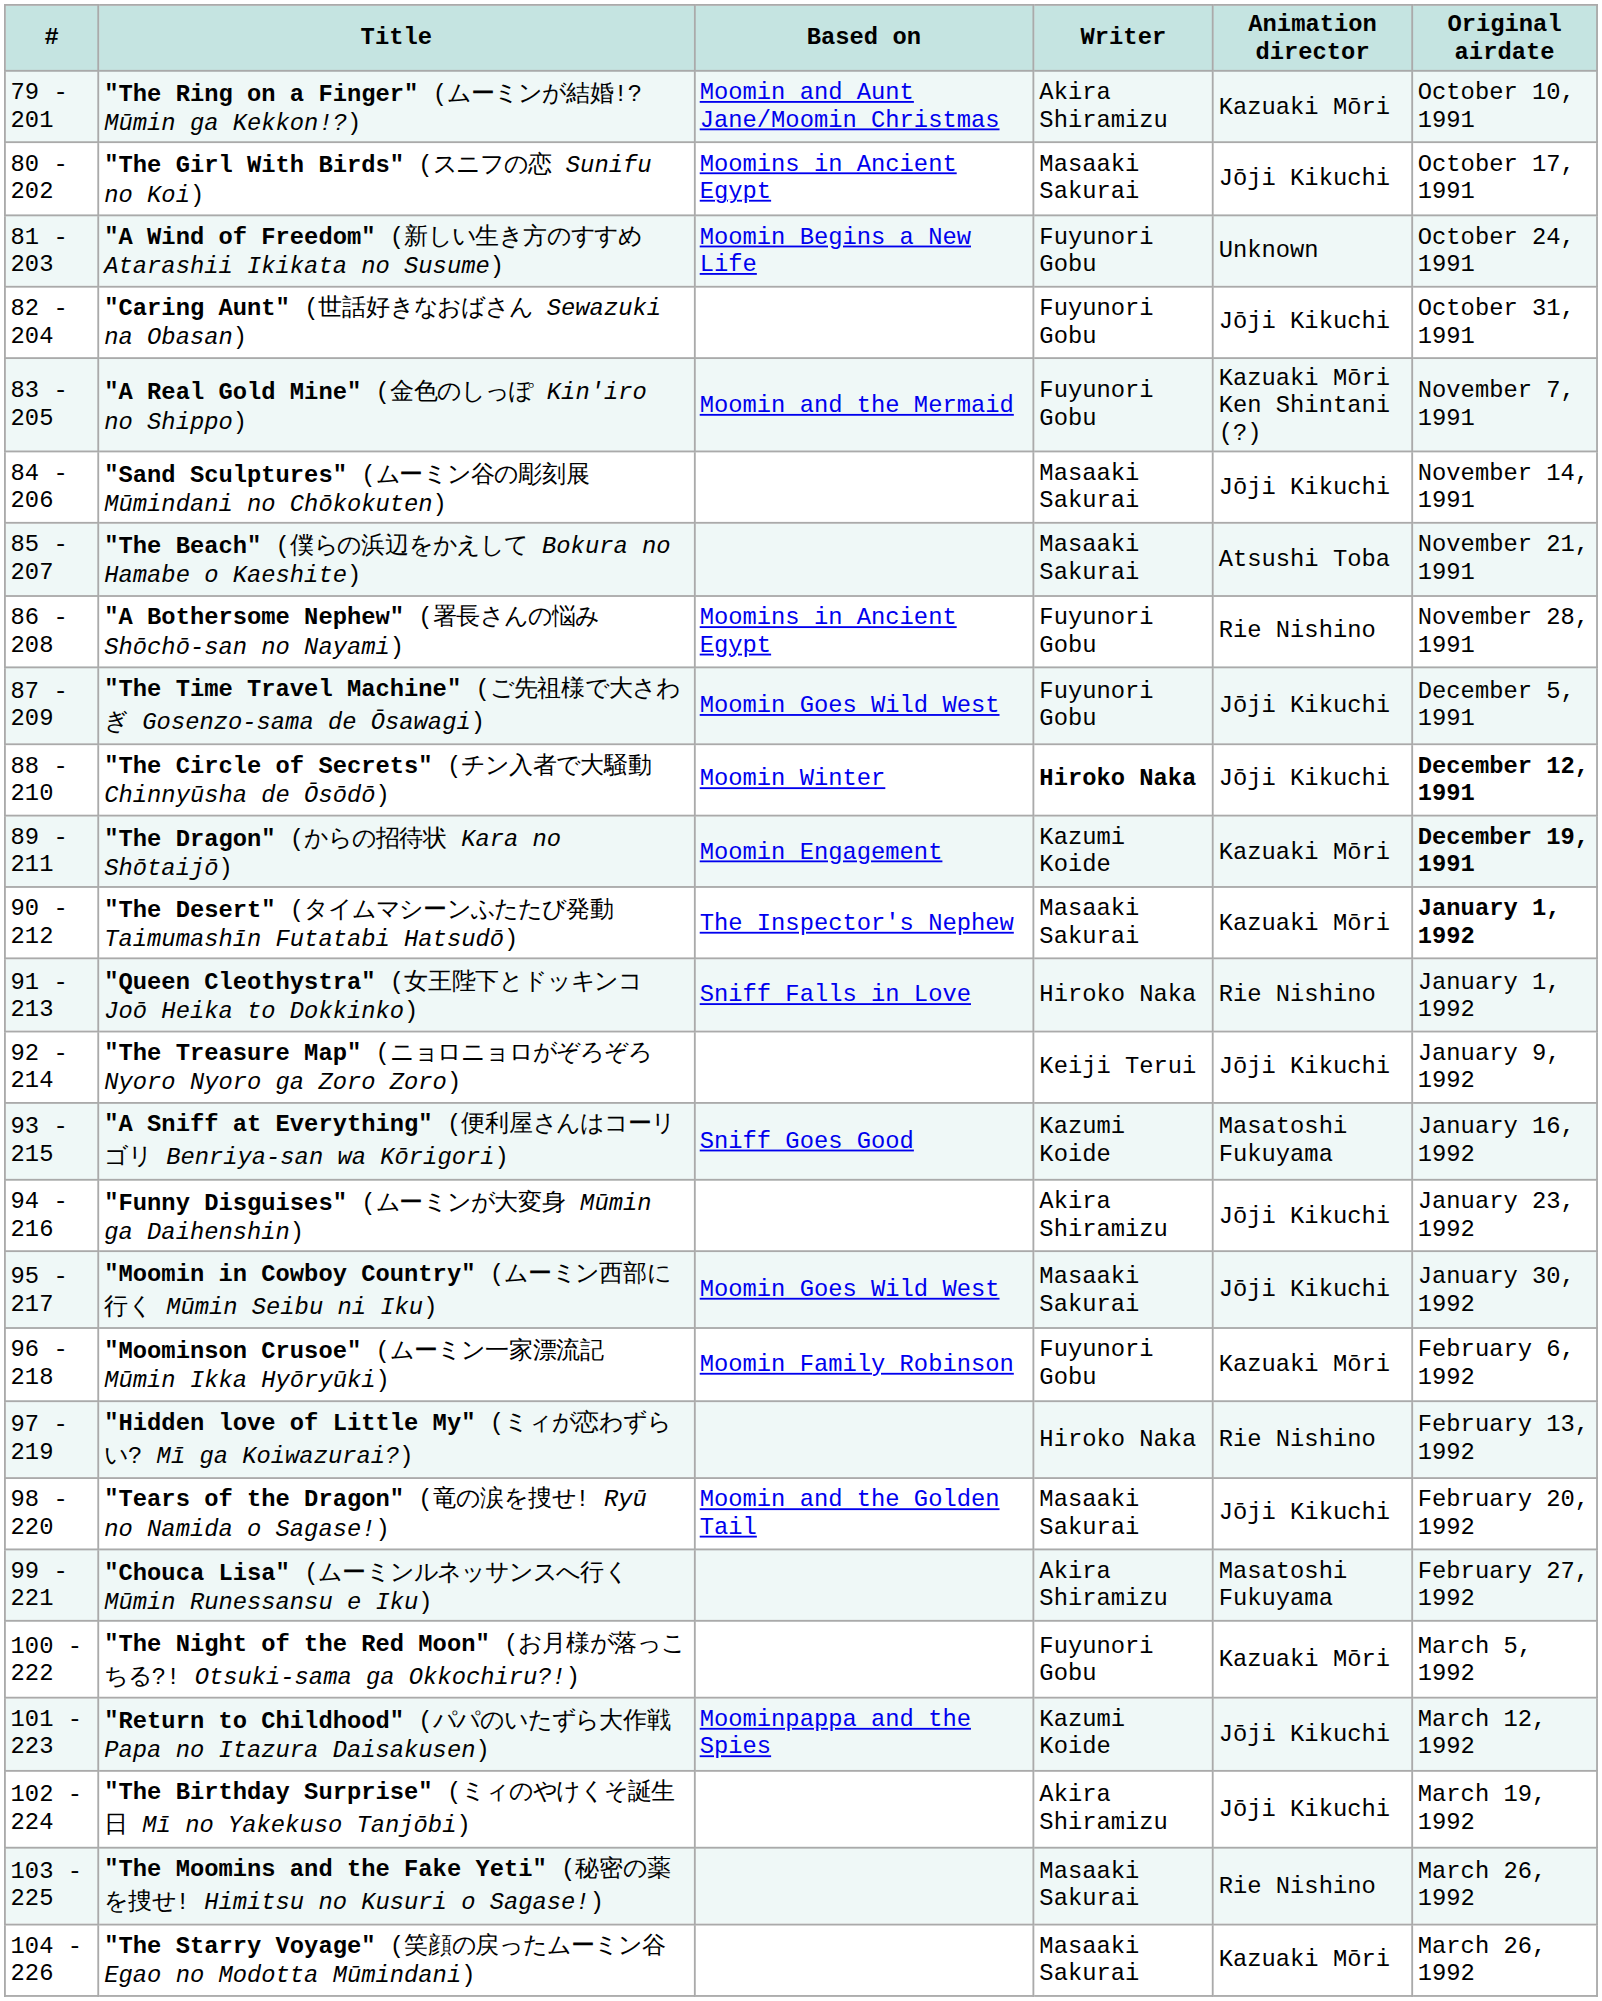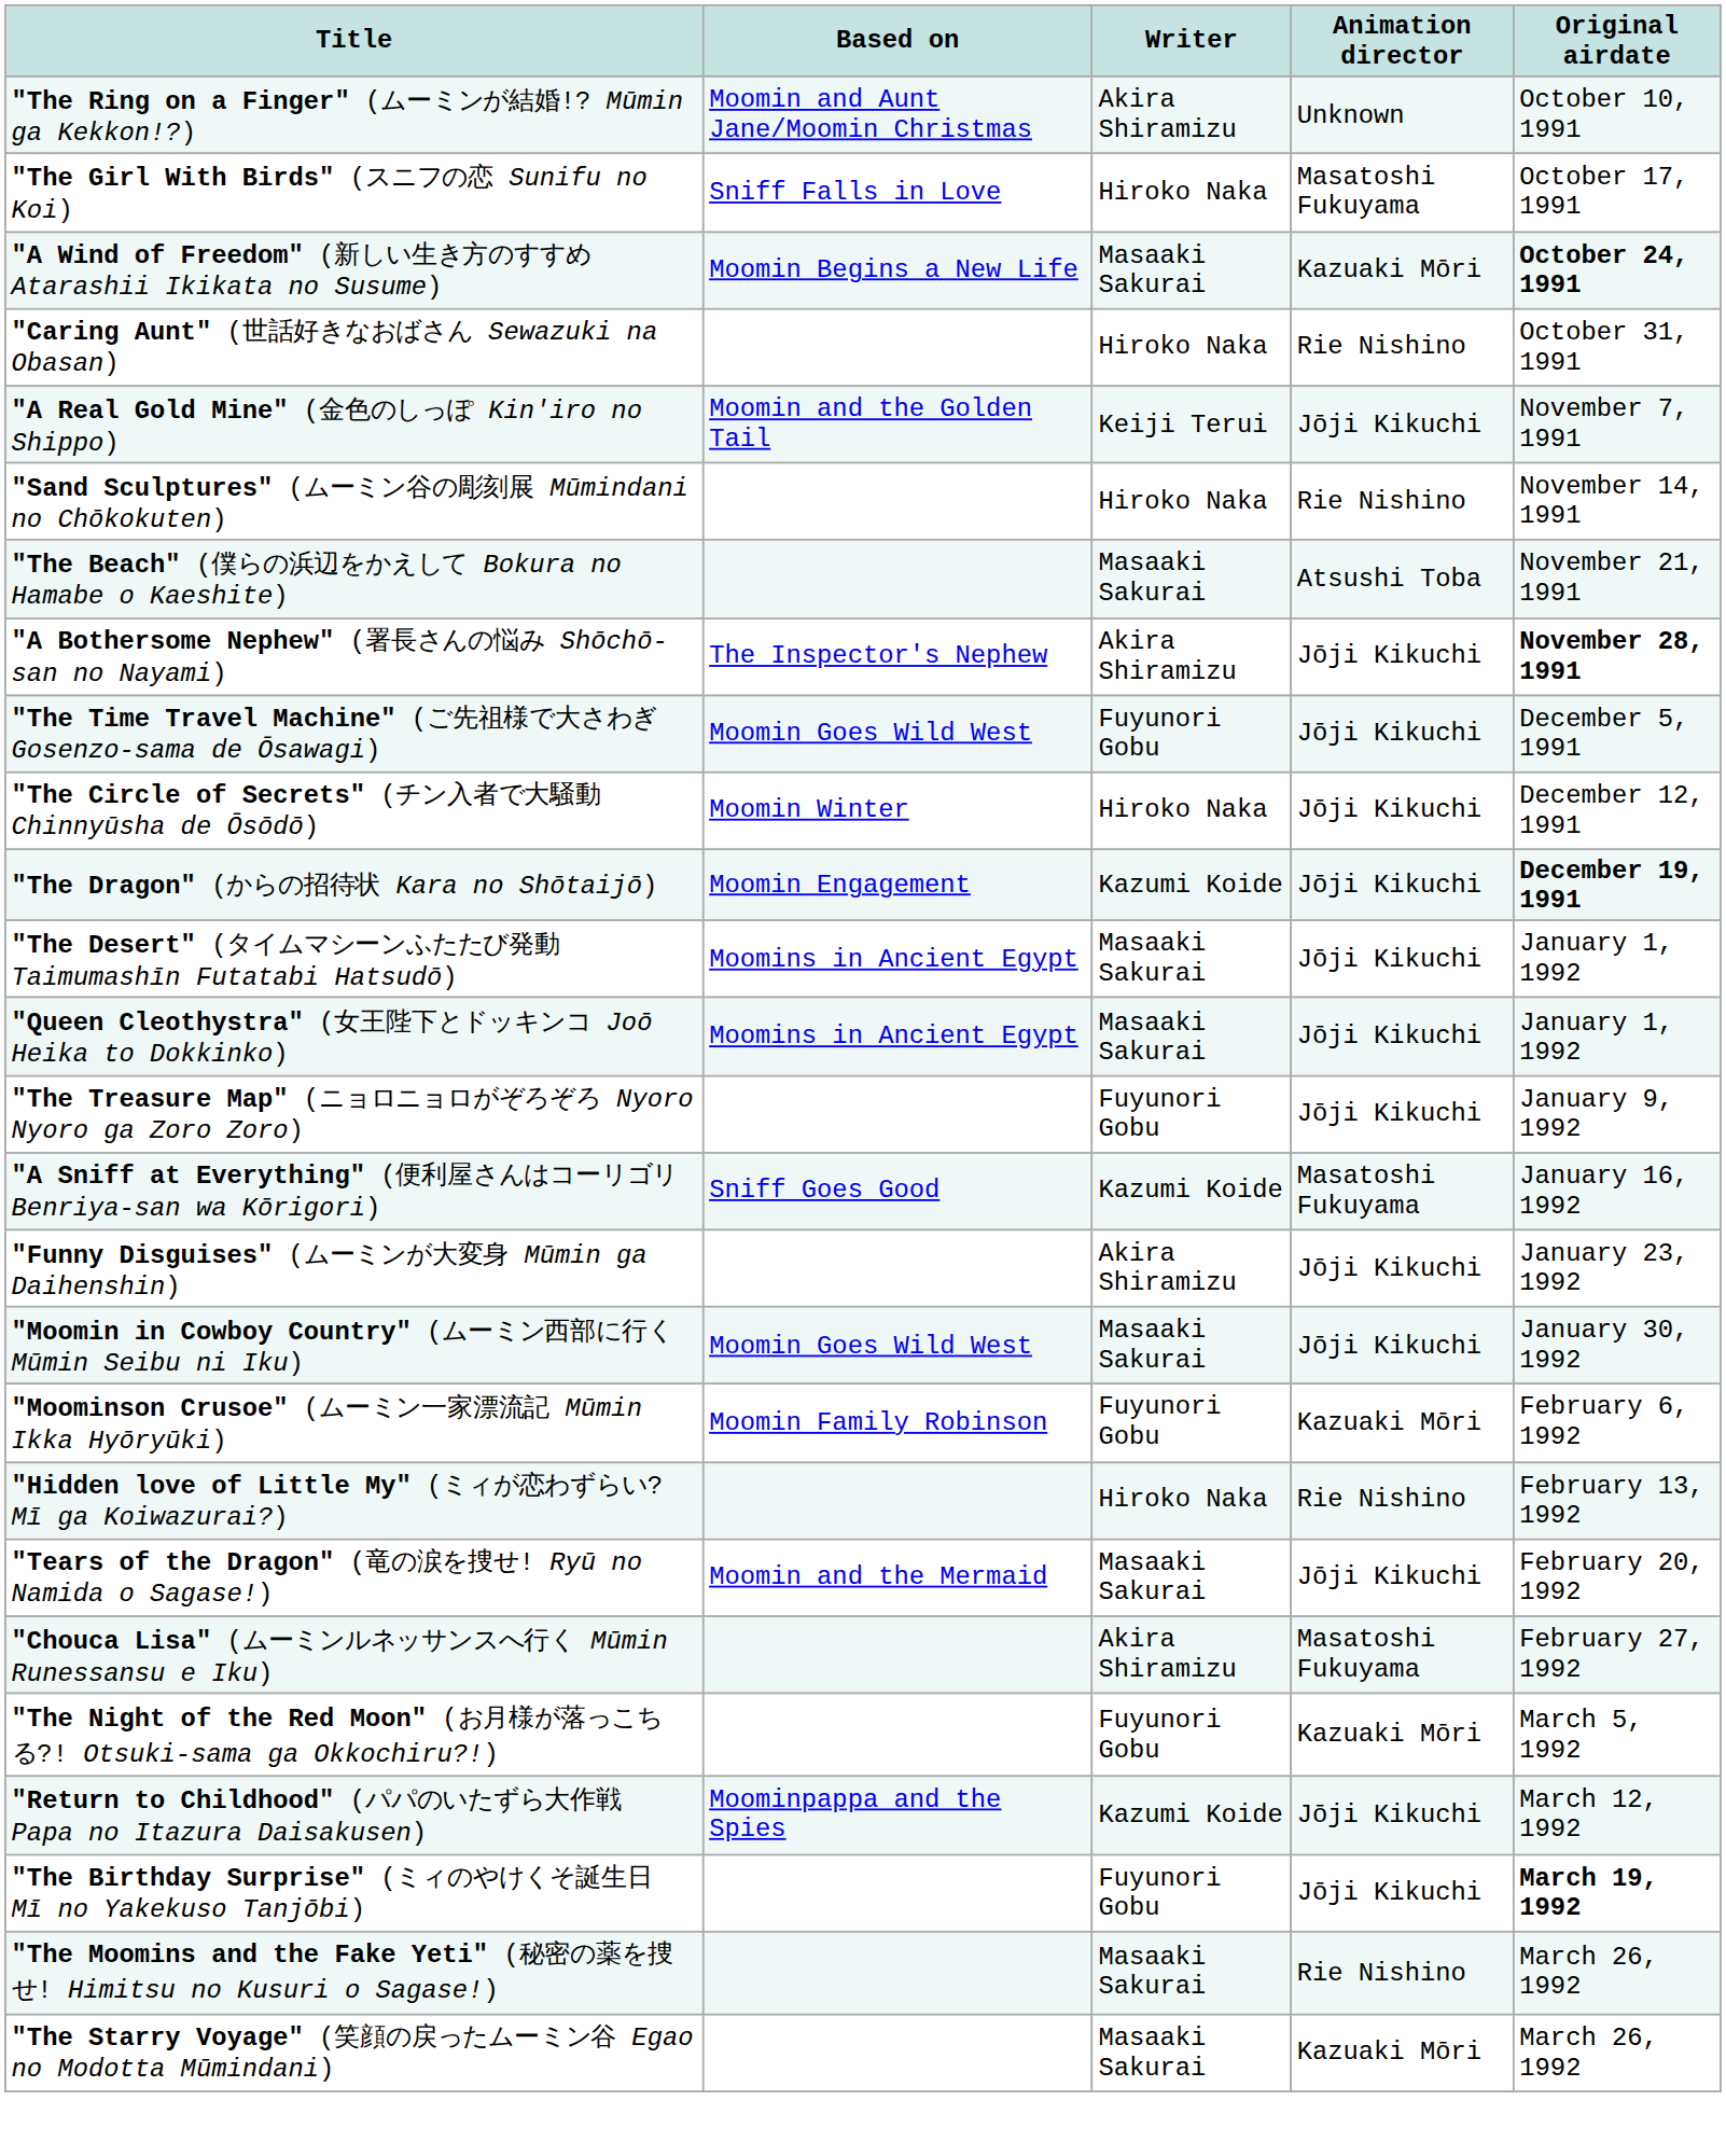 <table class="wikitable">
 <tr>
-<th style="background-color: #C5E4E1">#</th>
 <th style="background-color: #C5E4E1">Title</th>
 <th style="background-color: #C5E4E1">Based on</th>
 <th style="background-color: #C5E4E1">Writer</th>
 <th style="background-color: #C5E4E1">Animation director</th>
 <th style="background-color: #C5E4E1">Original airdate</th>
 </tr>
 <tr style="background-color: #EFF8F7" |>
-<td>79 - 201</td>
 <td><strong>"The Ring on a Finger"</strong> (ムーミンが結婚!? <em>Mūmin ga Kekkon!?</em>)</td>
 <td><a href='#'>Moomin and Aunt Jane/Moomin Christmas</a></td>
 <td>Akira Shiramizu</td>
-<td>Kazuaki Mōri</td>
+<td>Unknown</td>
 <td>October 10, 1991</td>
 </tr>
 <tr style="background-color: #FFFFFF" |>
-<td>80 - 202</td>
 <td><strong>"The Girl With Birds"</strong> (スニフの恋 <em>Sunifu no Koi</em>)</td>
-<td><a href='#'>Moomins in Ancient Egypt</a></td>
-<td>Masaaki Sakurai</td>
-<td>Jōji Kikuchi</td>
+<td><a href='#'>Sniff Falls in Love</a></td>
+<td>Hiroko Naka</td>
+<td>Masatoshi Fukuyama</td>
 <td>October 17, 1991</td>
 </tr>
 <tr style="background-color: #EFF8F7" |>
-<td>81 - 203</td>
 <td><strong>"A Wind of Freedom"</strong> (新しい生き方のすすめ <em>Atarashii Ikikata no Susume</em>)</td>
 <td><a href='#'>Moomin Begins a New Life</a></td>
-<td>Fuyunori Gobu</td>
-<td>Unknown</td>
-<td>October 24, 1991</td>
+<td>Masaaki Sakurai</td>
+<td>Kazuaki Mōri</td>
+<td><strong>October 24, 1991</strong></td>
 </tr>
 <tr style="background-color: #FFFFFF" |>
-<td>82 - 204</td>
 <td><strong>"Caring Aunt"</strong> (世話好きなおばさん <em>Sewazuki na Obasan</em>)</td>
 <td></td>
-<td>Fuyunori Gobu</td>
-<td>Jōji Kikuchi</td>
+<td>Hiroko Naka</td>
+<td>Rie Nishino</td>
 <td>October 31, 1991</td>
 </tr>
 <tr style="background-color: #EFF8F7" |>
-<td>83 - 205</td>
 <td><strong>"A Real Gold Mine"</strong> (金色のしっぽ <em>Kin'iro no Shippo</em>)</td>
-<td><a href='#'>Moomin and the Mermaid</a></td>
-<td>Fuyunori Gobu</td>
-<td>Kazuaki Mōri<br>Ken Shintani (?)</td>
+<td><a href='#'>Moomin and the Golden Tail</a></td>
+<td>Keiji Terui</td>
+<td>Jōji Kikuchi</td>
 <td>November 7, 1991</td>
 </tr>
 <tr style="background-color: #FFFFFF" |>
-<td>84 - 206</td>
 <td><strong>"Sand Sculptures"</strong> (ムーミン谷の彫刻展 <em>Mūmindani no Chōkokuten</em>)</td>
 <td></td>
-<td>Masaaki Sakurai</td>
-<td>Jōji Kikuchi</td>
+<td>Hiroko Naka</td>
+<td>Rie Nishino</td>
 <td>November 14, 1991</td>
 </tr>
 <tr style="background-color: #EFF8F7" |>
-<td>85 - 207</td>
 <td><strong>"The Beach"</strong> (僕らの浜辺をかえして <em>Bokura no Hamabe o Kaeshite</em>)</td>
 <td></td>
 <td>Masaaki Sakurai</td>
 <td>Atsushi Toba</td>
 <td>November 21, 1991</td>
 </tr>
 <tr style="background-color: #FFFFFF" |>
-<td>86 - 208</td>
 <td><strong>"A Bothersome Nephew"</strong> (署長さんの悩み <em>Shōchō-san no Nayami</em>)</td>
-<td><a href='#'>Moomins in Ancient Egypt</a></td>
-<td>Fuyunori Gobu</td>
-<td>Rie Nishino</td>
-<td>November 28, 1991</td>
+<td><a href='#'>The Inspector's Nephew</a></td>
+<td>Akira Shiramizu</td>
+<td>Jōji Kikuchi</td>
+<td><strong>November 28, 1991</strong></td>
 </tr>
 <tr style="background-color: #EFF8F7" |>
-<td>87 - 209</td>
 <td><strong>"The Time Travel Machine"</strong> (ご先祖様で大さわぎ <em>Gosenzo-sama de Ōsawagi</em>)</td>
 <td><a href='#'>Moomin Goes Wild West</a></td>
 <td>Fuyunori Gobu</td>
 <td>Jōji Kikuchi</td>
 <td>December 5, 1991</td>
 </tr>
 <tr style="background-color: #FFFFFF" |>
-<td>88 - 210</td>
 <td><strong>"The Circle of Secrets"</strong> (チン入者で大騒動 <em>Chinnyūsha de Ōsōdō</em>)</td>
 <td><a href='#'>Moomin Winter</a></td>
-<td><strong>Hiroko Naka</strong></td>
+<td>Hiroko Naka</td>
 <td>Jōji Kikuchi</td>
-<td><strong>December 12, 1991</strong></td>
+<td>December 12, 1991</td>
 </tr>
 <tr style="background-color: #EFF8F7" |>
-<td>89 - 211</td>
 <td><strong>"The Dragon"</strong> (からの招待状 <em>Kara no Shōtaijō</em>)</td>
 <td><a href='#'>Moomin Engagement</a></td>
 <td>Kazumi Koide</td>
-<td>Kazuaki Mōri</td>
+<td>Jōji Kikuchi</td>
 <td><strong>December 19, 1991</strong></td>
 </tr>
 <tr style="background-color: #FFFFFF" |>
-<td>90 - 212</td>
 <td><strong>"The Desert"</strong> (タイムマシーンふたたび発動 <em>Taimumashīn Futatabi Hatsudō</em>)</td>
-<td><a href='#'>The Inspector's Nephew</a></td>
+<td><a href='#'>Moomins in Ancient Egypt</a></td>
 <td>Masaaki Sakurai</td>
-<td>Kazuaki Mōri</td>
-<td><strong>January 1, 1992</strong></td>
+<td>Jōji Kikuchi</td>
+<td>January 1, 1992</td>
 </tr>
 <tr style="background-color: #EFF8F7" |>
-<td>91 - 213</td>
 <td><strong>"Queen Cleothystra"</strong> (女王陛下とドッキンコ <em>Joō Heika to Dokkinko</em>)</td>
-<td><a href='#'>Sniff Falls in Love</a></td>
-<td>Hiroko Naka</td>
-<td>Rie Nishino</td>
+<td><a href='#'>Moomins in Ancient Egypt</a></td>
+<td>Masaaki Sakurai</td>
+<td>Jōji Kikuchi</td>
 <td>January 1, 1992</td>
 </tr>
 <tr style="background-color: #FFFFFF" |>
-<td>92 - 214</td>
 <td><strong>"The Treasure Map"</strong> (ニョロニョロがぞろぞろ <em>Nyoro Nyoro ga Zoro Zoro</em>)</td>
 <td></td>
-<td>Keiji Terui</td>
+<td>Fuyunori Gobu</td>
 <td>Jōji Kikuchi</td>
 <td>January 9, 1992</td>
 </tr>
 <tr style="background-color: #EFF8F7" |>
-<td>93 - 215</td>
 <td><strong>"A Sniff at Everything"</strong> (便利屋さんはコーリゴリ <em>Benriya-san wa Kōrigori</em>)</td>
 <td><a href='#'>Sniff Goes Good</a></td>
 <td>Kazumi Koide</td>
 <td>Masatoshi Fukuyama</td>
 <td>January 16, 1992</td>
 </tr>
 <tr style="background-color: #FFFFFF" |>
-<td>94 - 216</td>
 <td><strong>"Funny Disguises"</strong> (ムーミンが大変身 <em>Mūmin ga Daihenshin</em>)</td>
 <td></td>
 <td>Akira Shiramizu</td>
 <td>Jōji Kikuchi</td>
 <td>January 23, 1992</td>
 </tr>
 <tr style="background-color: #EFF8F7" |>
-<td>95 - 217</td>
 <td><strong>"Moomin in Cowboy Country"</strong> (ムーミン西部に行く <em>Mūmin Seibu ni Iku</em>)</td>
 <td><a href='#'>Moomin Goes Wild West</a></td>
 <td>Masaaki Sakurai</td>
 <td>Jōji Kikuchi</td>
 <td>January 30, 1992</td>
 </tr>
 <tr style="background-color: #FFFFFF" |>
-<td>96 - 218</td>
 <td><strong>"Moominson Crusoe"</strong> (ムーミン一家漂流記 <em>Mūmin Ikka Hyōryūki</em>)</td>
 <td><a href='#'>Moomin Family Robinson</a></td>
 <td>Fuyunori Gobu</td>
 <td>Kazuaki Mōri</td>
 <td>February 6, 1992</td>
 </tr>
 <tr style="background-color: #EFF8F7" |>
-<td>97 - 219</td>
 <td><strong>"Hidden love of Little My"</strong> (ミィが恋わずらい? <em>Mī ga Koiwazurai?</em>)</td>
 <td></td>
 <td>Hiroko Naka</td>
 <td>Rie Nishino</td>
 <td>February 13, 1992</td>
 </tr>
 <tr style="background-color: #FFFFFF" |>
-<td>98 - 220</td>
 <td><strong>"Tears of the Dragon"</strong> (竜の涙を捜せ! <em>Ryū no Namida o Sagase!</em>)</td>
-<td><a href='#'>Moomin and the Golden Tail</a></td>
+<td><a href='#'>Moomin and the Mermaid</a></td>
 <td>Masaaki Sakurai</td>
 <td>Jōji Kikuchi</td>
 <td>February 20, 1992</td>
 </tr>
 <tr style="background-color: #EFF8F7" |>
-<td>99 - 221</td>
 <td><strong>"Chouca Lisa"</strong> (ムーミンルネッサンスへ行く <em>Mūmin Runessansu e Iku</em>)</td>
 <td></td>
 <td>Akira Shiramizu</td>
 <td>Masatoshi Fukuyama</td>
 <td>February 27, 1992</td>
 </tr>
 <tr style="background-color: #FFFFFF" |>
-<td>100 - 222</td>
 <td><strong>"The Night of the Red Moon"</strong> (お月様が落っこちる?! <em>Otsuki-sama ga Okkochiru?!</em>)</td>
 <td></td>
 <td>Fuyunori Gobu</td>
 <td>Kazuaki Mōri</td>
 <td>March 5, 1992</td>
 </tr>
 <tr style="background-color: #EFF8F7" |>
-<td>101 - 223</td>
 <td><strong>"Return to Childhood"</strong> (パパのいたずら大作戦 <em>Papa no Itazura Daisakusen</em>)</td>
 <td><a href='#'>Moominpappa and the Spies</a></td>
 <td>Kazumi Koide</td>
 <td>Jōji Kikuchi</td>
 <td>March 12, 1992</td>
 </tr>
 <tr style="background-color: #FFFFFF" |>
-<td>102 - 224</td>
 <td><strong>"The Birthday Surprise"</strong> (ミィのやけくそ誕生日 <em>Mī no Yakekuso Tanjōbi</em>)</td>
 <td></td>
-<td>Akira Shiramizu</td>
+<td>Fuyunori Gobu</td>
 <td>Jōji Kikuchi</td>
-<td>March 19, 1992</td>
+<td><strong>March 19, 1992</strong></td>
 </tr>
 <tr style="background-color: #EFF8F7" |>
-<td>103 - 225</td>
 <td><strong>"The Moomins and the Fake Yeti"</strong> (秘密の薬を捜せ! <em>Himitsu no Kusuri o Sagase!</em>)</td>
 <td></td>
 <td>Masaaki Sakurai</td>
 <td>Rie Nishino</td>
 <td>March 26, 1992</td>
 </tr>
 <tr style="background-color: #FFFFFF" |>
-<td>104 - 226</td>
 <td><strong>"The Starry Voyage"</strong> (笑顔の戻ったムーミン谷 <em>Egao no Modotta Mūmindani</em>)</td>
 <td></td>
 <td>Masaaki Sakurai</td>
 <td>Kazuaki Mōri</td>
 <td>March 26, 1992</td>
 </tr>
 </table>
